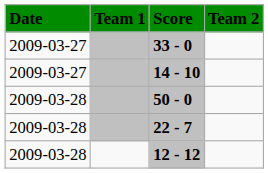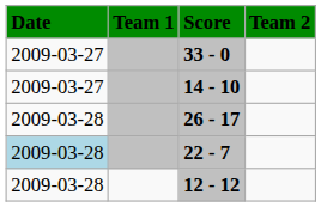 <table class="wikitable" style="margin:0.5em auto; font-size:95%">
 <tr bgcolor="#008B00">
 <td><strong>Date</strong></td>
 <td><strong>Team 1</strong></td>
 <td><strong>Score</strong></td>
 <td><strong>Team 2</strong></td>
 </tr>
 <tr>
 <td>2009-03-27</td>
 <td bgcolor="silver"><strong></strong></td>
 <td bgcolor="silver"><strong>33 - 0</strong></td>
 <td></td>
 </tr>
 <tr>
 <td>2009-03-27</td>
 <td bgcolor="silver"><strong></strong></td>
 <td bgcolor="silver"><strong>14 - 10</strong></td>
 <td></td>
 </tr>
 <tr>
 <td>2009-03-28</td>
 <td bgcolor="silver"><strong></strong></td>
-<td bgcolor="silver"><strong>50 - 0</strong></td>
+<td bgcolor="silver"><strong>26 - 17</strong></td>
 <td></td>
 </tr>
 <tr>
-<td>2009-03-28</td>
+<td style="background: lightblue;">2009-03-28</td>
 <td bgcolor="silver"><strong></strong></td>
 <td bgcolor="silver"><strong>22 - 7</strong></td>
 <td></td>
 </tr>
 <tr>
 <td>2009-03-28</td>
 <td></td>
 <td bgcolor="silver"><strong>12 - 12</strong></td>
 <td></td>
 </tr>
 </table>
